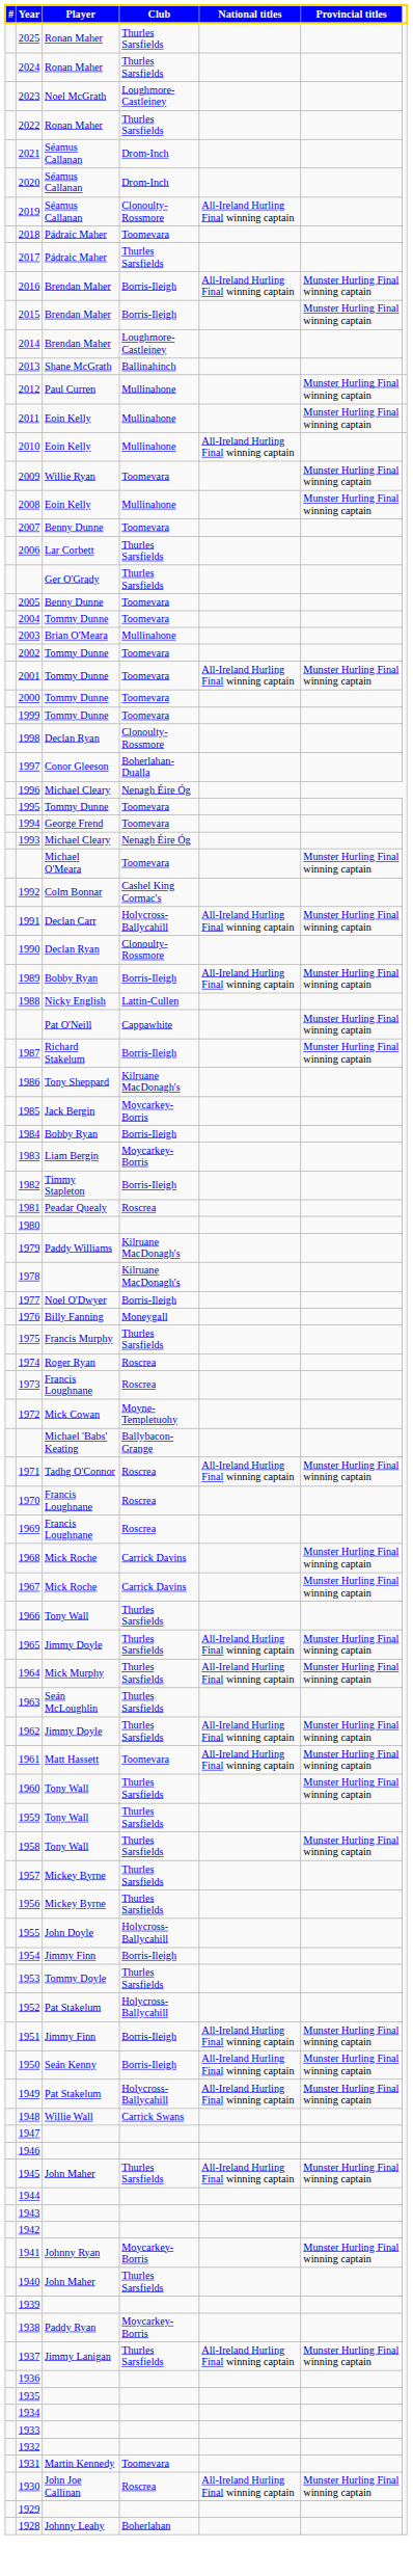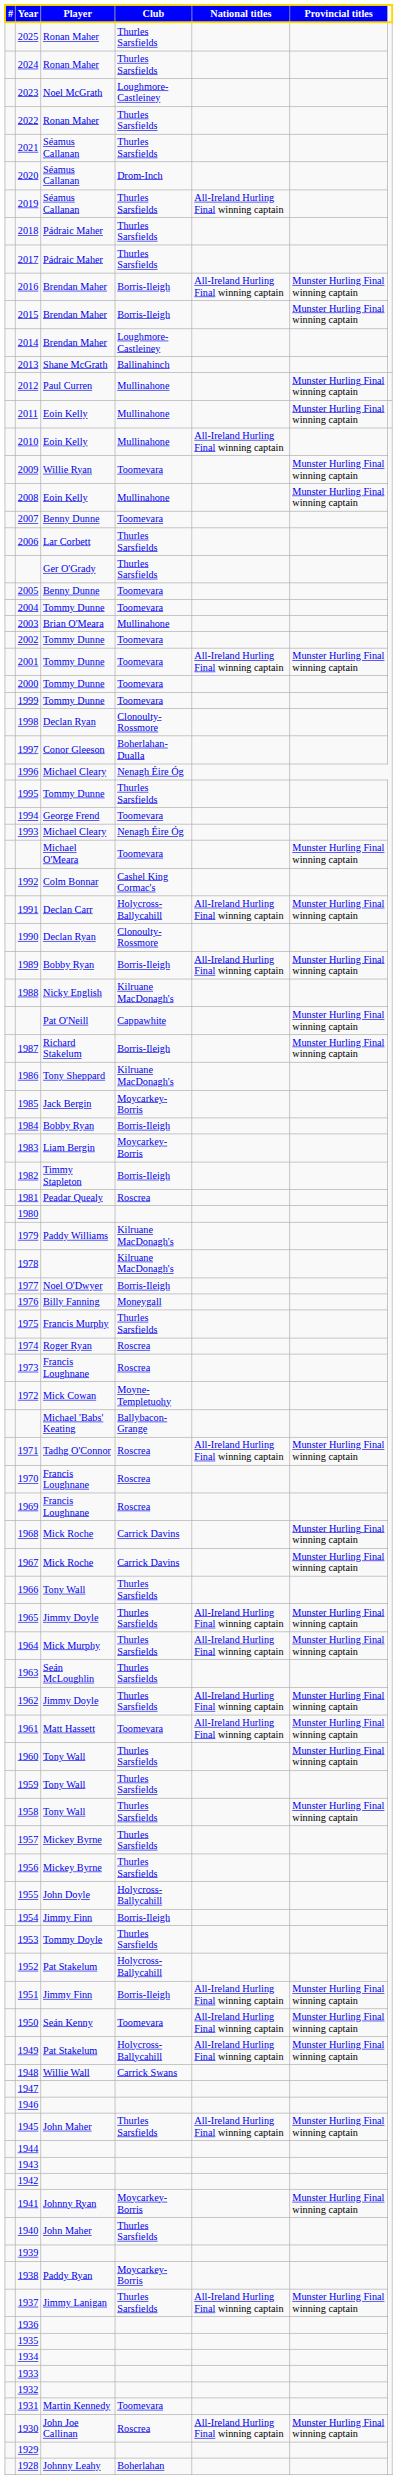 <table class="wikitable">
 <tr style="text-align:center;background:blue;color:white;border:3px solid gold;">
 <td><strong>#</strong></td>
 <td><strong>Year</strong></td>
 <td><strong>Player</strong></td>
 <td><strong>Club</strong></td>
 <td><strong>National titles</strong></td>
 <td><strong>Provincial titles</strong></td>
 </tr>
 <tr>
 <td></td>
 <td><a href='#'>2025</a></td>
 <td><a href='#'>Ronan Maher</a></td>
 <td><a href='#'>Thurles Sarsfields</a></td>
 <td></td>
 <td></td>
 </tr>
 <tr>
 <td></td>
 <td><a href='#'>2024</a></td>
 <td><a href='#'>Ronan Maher</a></td>
 <td><a href='#'>Thurles Sarsfields</a></td>
 <td></td>
 <td></td>
 </tr>
 <tr>
 <td></td>
 <td><a href='#'>2023</a></td>
 <td><a href='#'>Noel McGrath</a></td>
 <td><a href='#'>Loughmore-Castleiney</a></td>
 <td></td>
 <td></td>
 </tr>
 <tr>
 <td></td>
 <td><a href='#'>2022</a></td>
 <td><a href='#'>Ronan Maher</a></td>
 <td><a href='#'>Thurles Sarsfields</a></td>
 <td></td>
 <td></td>
 </tr>
 <tr>
 <td></td>
 <td><a href='#'>2021</a></td>
 <td><a href='#'>Séamus Callanan</a></td>
-<td><a href='#'>Drom-Inch</a></td>
+<td><a href='#'>Thurles Sarsfields</a></td>
 <td></td>
 <td></td>
 </tr>
 <tr>
 <td></td>
 <td><a href='#'>2020</a></td>
 <td><a href='#'>Séamus Callanan</a></td>
 <td><a href='#'>Drom-Inch</a></td>
 <td></td>
 <td></td>
 </tr>
 <tr>
 <td></td>
 <td><a href='#'>2019</a></td>
 <td><a href='#'>Séamus Callanan</a></td>
-<td><a href='#'>Clonoulty-Rossmore</a></td>
+<td><a href='#'>Thurles Sarsfields</a></td>
 <td><a href='#'>All-Ireland Hurling Final</a> winning captain</td>
 <td></td>
 </tr>
 <tr>
 <td></td>
 <td><a href='#'>2018</a></td>
 <td><a href='#'>Pádraic Maher</a></td>
-<td><a href='#'>Toomevara</a></td>
+<td><a href='#'>Thurles Sarsfields</a></td>
 <td></td>
 <td></td>
 </tr>
 <tr>
 <td></td>
 <td><a href='#'>2017</a></td>
 <td><a href='#'>Pádraic Maher</a></td>
 <td><a href='#'>Thurles Sarsfields</a></td>
 <td></td>
 <td></td>
 </tr>
 <tr>
 <td></td>
 <td><a href='#'>2016</a></td>
 <td><a href='#'>Brendan Maher</a></td>
 <td><a href='#'>Borris-Ileigh</a></td>
 <td><a href='#'>All-Ireland Hurling Final</a> winning captain</td>
 <td><a href='#'>Munster Hurling Final</a> winning captain</td>
 </tr>
 <tr>
 <td></td>
 <td><a href='#'>2015</a></td>
 <td><a href='#'>Brendan Maher</a></td>
 <td><a href='#'>Borris-Ileigh</a></td>
 <td></td>
 <td><a href='#'>Munster Hurling Final</a> winning captain</td>
 </tr>
 <tr>
 <td></td>
 <td><a href='#'>2014</a></td>
 <td><a href='#'>Brendan Maher</a></td>
 <td><a href='#'>Loughmore-Castleiney</a></td>
 <td></td>
 <td></td>
 </tr>
 <tr>
 <td></td>
 <td><a href='#'>2013</a></td>
 <td><a href='#'>Shane McGrath</a></td>
 <td><a href='#'>Ballinahinch</a></td>
 <td></td>
 <td></td>
 </tr>
 <tr>
 <td></td>
 <td><a href='#'>2012</a></td>
 <td><a href='#'>Paul Curren</a></td>
 <td><a href='#'>Mullinahone</a></td>
 <td></td>
 <td><a href='#'>Munster Hurling Final</a> winning captain</td>
 <td></td>
 </tr>
 <tr>
 <td></td>
 <td><a href='#'>2011</a></td>
 <td style="text-align:left;"><a href='#'>Eoin Kelly</a></td>
 <td><a href='#'>Mullinahone</a></td>
 <td></td>
 <td><a href='#'>Munster Hurling Final</a> winning captain</td>
 <td></td>
 </tr>
 <tr>
 <td></td>
 <td><a href='#'>2010</a></td>
 <td style="text-align:left;"><a href='#'>Eoin Kelly</a></td>
 <td><a href='#'>Mullinahone</a></td>
 <td><a href='#'>All-Ireland Hurling Final</a> winning captain</td>
 <td></td>
 </tr>
 <tr>
 <td></td>
 <td><a href='#'>2009</a></td>
 <td style="text-align:left;"><a href='#'>Willie Ryan</a></td>
 <td><a href='#'>Toomevara</a></td>
 <td></td>
 <td><a href='#'>Munster Hurling Final</a> winning captain</td>
 </tr>
 <tr>
 <td></td>
 <td><a href='#'>2008</a></td>
 <td style="text-align:left;"><a href='#'>Eoin Kelly</a></td>
 <td><a href='#'>Mullinahone</a></td>
 <td></td>
 <td><a href='#'>Munster Hurling Final</a> winning captain</td>
 </tr>
 <tr>
 <td></td>
 <td><a href='#'>2007</a></td>
 <td style="text-align:left;"><a href='#'>Benny Dunne</a></td>
 <td><a href='#'>Toomevara</a></td>
 <td></td>
 <td></td>
 </tr>
 <tr>
 <td></td>
 <td><a href='#'>2006</a></td>
 <td style="text-align:left;"><a href='#'>Lar Corbett</a></td>
 <td><a href='#'>Thurles Sarsfields</a></td>
 <td></td>
 <td></td>
 </tr>
 <tr>
 <td></td>
 <td></td>
 <td style="text-align:left;"><a href='#'>Ger O'Grady</a></td>
 <td><a href='#'>Thurles Sarsfields</a></td>
 <td></td>
 <td></td>
 </tr>
 <tr>
 <td></td>
 <td><a href='#'>2005</a></td>
 <td style="text-align:left;"><a href='#'>Benny Dunne</a></td>
 <td><a href='#'>Toomevara</a></td>
 <td></td>
 <td></td>
 </tr>
 <tr>
 <td></td>
 <td><a href='#'>2004</a></td>
 <td style="text-align:left;"><a href='#'>Tommy Dunne</a></td>
 <td><a href='#'>Toomevara</a></td>
 <td></td>
 <td></td>
 </tr>
 <tr>
 <td></td>
 <td><a href='#'>2003</a></td>
 <td style="text-align:left;"><a href='#'>Brian O'Meara</a></td>
 <td><a href='#'>Mullinahone</a></td>
 <td></td>
 <td></td>
 </tr>
 <tr>
 <td></td>
 <td><a href='#'>2002</a></td>
 <td style="text-align:left;"><a href='#'>Tommy Dunne</a></td>
 <td><a href='#'>Toomevara</a></td>
 <td></td>
 <td></td>
 </tr>
 <tr>
 <td></td>
 <td><a href='#'>2001</a></td>
 <td style="text-align:left;"><a href='#'>Tommy Dunne</a></td>
 <td><a href='#'>Toomevara</a></td>
 <td><a href='#'>All-Ireland Hurling Final</a> winning captain</td>
 <td><a href='#'>Munster Hurling Final</a> winning captain</td>
 </tr>
 <tr>
 <td></td>
 <td><a href='#'>2000</a></td>
 <td style="text-align:left;"><a href='#'>Tommy Dunne</a></td>
 <td><a href='#'>Toomevara</a></td>
 <td></td>
 <td></td>
 </tr>
 <tr>
 <td></td>
 <td><a href='#'>1999</a></td>
 <td style="text-align:left;"><a href='#'>Tommy Dunne</a></td>
 <td><a href='#'>Toomevara</a></td>
 <td></td>
 <td></td>
 </tr>
 <tr>
 <td></td>
 <td><a href='#'>1998</a></td>
 <td style="text-align:left;"><a href='#'>Declan Ryan</a></td>
 <td><a href='#'>Clonoulty-Rossmore</a></td>
 <td></td>
 <td></td>
 </tr>
 <tr>
 <td></td>
 <td><a href='#'>1997</a></td>
 <td style="text-align:left;"><a href='#'>Conor Gleeson</a></td>
 <td><a href='#'>Boherlahan-Dualla</a></td>
 <td></td>
 <td></td>
 </tr>
 <tr>
 <td></td>
 <td><a href='#'>1996</a></td>
 <td style="text-align:left;"><a href='#'>Michael Cleary</a></td>
 <td><a href='#'>Nenagh Éire Óg</a></td>
 <td></td>
 </tr>
 <tr>
 <td></td>
 <td><a href='#'>1995</a></td>
 <td style="text-align:left;"><a href='#'>Tommy Dunne</a></td>
-<td><a href='#'>Toomevara</a></td>
+<td><a href='#'>Thurles Sarsfields</a></td>
 <td></td>
 <td></td>
 </tr>
 <tr>
 <td></td>
 <td><a href='#'>1994</a></td>
 <td style="text-align:left;"><a href='#'>George Frend</a></td>
 <td><a href='#'>Toomevara</a></td>
 <td></td>
 <td></td>
 </tr>
 <tr>
 <td></td>
 <td><a href='#'>1993</a></td>
 <td style="text-align:left;"><a href='#'>Michael Cleary</a></td>
 <td><a href='#'>Nenagh Éire Óg</a></td>
 <td></td>
 <td></td>
 </tr>
 <tr>
 <td></td>
 <td></td>
 <td style="text-align:left;"><a href='#'>Michael O'Meara</a></td>
 <td><a href='#'>Toomevara</a></td>
 <td></td>
 <td><a href='#'>Munster Hurling Final</a> winning captain</td>
 </tr>
 <tr>
 <td></td>
 <td><a href='#'>1992</a></td>
 <td style="text-align:left;"><a href='#'>Colm Bonnar</a></td>
 <td><a href='#'>Cashel King Cormac's</a></td>
 <td></td>
 <td></td>
 </tr>
 <tr>
 <td></td>
 <td><a href='#'>1991</a></td>
 <td style="text-align:left;"><a href='#'>Declan Carr</a></td>
 <td><a href='#'>Holycross-Ballycahill</a></td>
 <td><a href='#'>All-Ireland Hurling Final</a> winning captain</td>
 <td><a href='#'>Munster Hurling Final</a> winning captain</td>
 </tr>
 <tr>
 <td></td>
 <td><a href='#'>1990</a></td>
 <td style="text-align:left;"><a href='#'>Declan Ryan</a></td>
 <td><a href='#'>Clonoulty-Rossmore</a></td>
 <td></td>
 <td></td>
 </tr>
 <tr>
 <td></td>
 <td><a href='#'>1989</a></td>
 <td style="text-align:left;"><a href='#'>Bobby Ryan</a></td>
 <td><a href='#'>Borris-Ileigh</a></td>
 <td><a href='#'>All-Ireland Hurling Final</a> winning captain</td>
 <td><a href='#'>Munster Hurling Final</a> winning captain</td>
 </tr>
 <tr>
 <td></td>
 <td><a href='#'>1988</a></td>
 <td style="text-align:left;"><a href='#'>Nicky English</a></td>
-<td><a href='#'>Lattin-Cullen</a></td>
+<td><a href='#'>Kilruane MacDonagh's</a></td>
 <td></td>
 <td></td>
 </tr>
 <tr>
 <td></td>
 <td></td>
 <td style="text-align:left;"><a href='#'>Pat O'Neill</a></td>
 <td><a href='#'>Cappawhite</a></td>
 <td></td>
 <td><a href='#'>Munster Hurling Final</a> winning captain</td>
 </tr>
 <tr>
 <td></td>
 <td><a href='#'>1987</a></td>
 <td style="text-align:left;"><a href='#'>Richard Stakelum</a></td>
 <td><a href='#'>Borris-Ileigh</a></td>
 <td></td>
 <td><a href='#'>Munster Hurling Final</a> winning captain</td>
 </tr>
 <tr>
 <td></td>
 <td><a href='#'>1986</a></td>
 <td style="text-align:left;"><a href='#'>Tony Sheppard</a></td>
 <td><a href='#'>Kilruane MacDonagh's</a></td>
 <td></td>
 <td></td>
 </tr>
 <tr>
 <td></td>
 <td><a href='#'>1985</a></td>
 <td style="text-align:left;"><a href='#'>Jack Bergin</a></td>
 <td><a href='#'>Moycarkey-Borris</a></td>
 <td></td>
 <td></td>
 </tr>
 <tr>
 <td></td>
 <td><a href='#'>1984</a></td>
 <td style="text-align:left;"><a href='#'>Bobby Ryan</a></td>
 <td><a href='#'>Borris-Ileigh</a></td>
 <td></td>
 <td></td>
 </tr>
 <tr>
 <td></td>
 <td><a href='#'>1983</a></td>
 <td style="text-align:left;"><a href='#'>Liam Bergin</a></td>
 <td><a href='#'>Moycarkey-Borris</a></td>
 <td></td>
 <td></td>
 </tr>
 <tr>
 <td></td>
 <td><a href='#'>1982</a></td>
 <td style="text-align:left;"><a href='#'>Timmy Stapleton</a></td>
 <td><a href='#'>Borris-Ileigh</a></td>
 <td></td>
 <td></td>
 </tr>
 <tr>
 <td></td>
 <td><a href='#'>1981</a></td>
 <td style="text-align:left;"><a href='#'>Peadar Quealy</a></td>
 <td><a href='#'>Roscrea</a></td>
 <td></td>
 <td></td>
 </tr>
 <tr>
 <td></td>
 <td><a href='#'>1980</a></td>
 <td style="text-align:left;"></td>
 <td></td>
 <td></td>
 <td></td>
 </tr>
 <tr>
 <td></td>
 <td><a href='#'>1979</a></td>
 <td style="text-align:left;"><a href='#'>Paddy Williams</a></td>
 <td><a href='#'>Kilruane MacDonagh's</a></td>
 <td></td>
 <td></td>
 </tr>
 <tr>
 <td></td>
 <td><a href='#'>1978</a></td>
 <td style="text-align:left;"></td>
 <td><a href='#'>Kilruane MacDonagh's</a></td>
 <td></td>
 <td></td>
 </tr>
 <tr>
 <td></td>
 <td><a href='#'>1977</a></td>
 <td style="text-align:left;"><a href='#'>Noel O'Dwyer</a></td>
 <td><a href='#'>Borris-Ileigh</a></td>
 <td></td>
 <td></td>
 </tr>
 <tr>
 <td></td>
 <td><a href='#'>1976</a></td>
 <td style="text-align:left;"><a href='#'>Billy Fanning</a></td>
 <td><a href='#'>Moneygall</a></td>
 <td></td>
 <td></td>
 </tr>
 <tr>
 <td></td>
 <td><a href='#'>1975</a></td>
 <td style="text-align:left;"><a href='#'>Francis Murphy</a></td>
 <td><a href='#'>Thurles Sarsfields</a></td>
 <td></td>
 <td></td>
 </tr>
 <tr>
 <td></td>
 <td><a href='#'>1974</a></td>
 <td style="text-align:left;"><a href='#'>Roger Ryan</a></td>
 <td><a href='#'>Roscrea</a></td>
 <td></td>
 <td></td>
 </tr>
 <tr>
 <td></td>
 <td><a href='#'>1973</a></td>
 <td style="text-align:left;"><a href='#'>Francis Loughnane</a></td>
 <td><a href='#'>Roscrea</a></td>
 <td></td>
 <td></td>
 </tr>
 <tr>
 <td></td>
 <td><a href='#'>1972</a></td>
 <td style="text-align:left;"><a href='#'>Mick Cowan</a></td>
 <td><a href='#'>Moyne-Templetuohy</a></td>
 <td></td>
 <td></td>
 </tr>
 <tr>
 <td></td>
 <td></td>
 <td style="text-align:left;"><a href='#'>Michael 'Babs' Keating</a></td>
 <td><a href='#'>Ballybacon-Grange</a></td>
 <td></td>
 <td></td>
 </tr>
 <tr>
 <td></td>
 <td><a href='#'>1971</a></td>
 <td style="text-align:left;"><a href='#'>Tadhg O'Connor</a></td>
 <td><a href='#'>Roscrea</a></td>
 <td><a href='#'>All-Ireland Hurling Final</a> winning captain</td>
 <td><a href='#'>Munster Hurling Final</a> winning captain</td>
 </tr>
 <tr>
 <td></td>
 <td><a href='#'>1970</a></td>
 <td style="text-align:left;"><a href='#'>Francis Loughnane</a></td>
 <td><a href='#'>Roscrea</a></td>
 <td></td>
 <td></td>
 </tr>
 <tr>
 <td></td>
 <td><a href='#'>1969</a></td>
 <td style="text-align:left;"><a href='#'>Francis Loughnane</a></td>
 <td><a href='#'>Roscrea</a></td>
 <td></td>
 <td></td>
 </tr>
 <tr>
 <td></td>
 <td><a href='#'>1968</a></td>
 <td style="text-align:left;"><a href='#'>Mick Roche</a></td>
 <td><a href='#'>Carrick Davins</a></td>
 <td></td>
 <td><a href='#'>Munster Hurling Final</a> winning captain</td>
 </tr>
 <tr>
 <td></td>
 <td><a href='#'>1967</a></td>
 <td style="text-align:left;"><a href='#'>Mick Roche</a></td>
 <td><a href='#'>Carrick Davins</a></td>
 <td></td>
 <td><a href='#'>Munster Hurling Final</a> winning captain</td>
 </tr>
 <tr>
 <td></td>
 <td><a href='#'>1966</a></td>
 <td style="text-align:left;"><a href='#'>Tony Wall</a></td>
 <td><a href='#'>Thurles Sarsfields</a></td>
 <td></td>
 <td></td>
 </tr>
 <tr>
 <td></td>
 <td><a href='#'>1965</a></td>
 <td style="text-align:left;"><a href='#'>Jimmy Doyle</a></td>
 <td><a href='#'>Thurles Sarsfields</a></td>
 <td><a href='#'>All-Ireland Hurling Final</a> winning captain</td>
 <td><a href='#'>Munster Hurling Final</a> winning captain</td>
 </tr>
 <tr>
 <td></td>
 <td><a href='#'>1964</a></td>
 <td style="text-align:left;"><a href='#'>Mick Murphy</a></td>
 <td><a href='#'>Thurles Sarsfields</a></td>
 <td><a href='#'>All-Ireland Hurling Final</a> winning captain</td>
 <td><a href='#'>Munster Hurling Final</a> winning captain</td>
 </tr>
 <tr>
 <td></td>
 <td><a href='#'>1963</a></td>
 <td style="text-align:left;"><a href='#'>Seán McLoughlin</a></td>
 <td><a href='#'>Thurles Sarsfields</a></td>
 <td></td>
 <td></td>
 </tr>
 <tr>
 <td></td>
 <td><a href='#'>1962</a></td>
 <td style="text-align:left;"><a href='#'>Jimmy Doyle</a></td>
 <td><a href='#'>Thurles Sarsfields</a></td>
 <td><a href='#'>All-Ireland Hurling Final</a> winning captain</td>
 <td><a href='#'>Munster Hurling Final</a> winning captain</td>
 </tr>
 <tr>
 <td></td>
 <td><a href='#'>1961</a></td>
 <td style="text-align:left;"><a href='#'>Matt Hassett</a></td>
 <td><a href='#'>Toomevara</a></td>
 <td><a href='#'>All-Ireland Hurling Final</a> winning captain</td>
 <td><a href='#'>Munster Hurling Final</a> winning captain</td>
 </tr>
 <tr>
 <td></td>
 <td><a href='#'>1960</a></td>
 <td style="text-align:left;"><a href='#'>Tony Wall</a></td>
 <td><a href='#'>Thurles Sarsfields</a></td>
 <td></td>
 <td><a href='#'>Munster Hurling Final</a> winning captain</td>
 </tr>
 <tr>
 <td></td>
 <td><a href='#'>1959</a></td>
 <td style="text-align:left;"><a href='#'>Tony Wall</a></td>
 <td><a href='#'>Thurles Sarsfields</a></td>
 <td></td>
 <td></td>
 </tr>
 <tr>
 <td></td>
 <td><a href='#'>1958</a></td>
 <td style="text-align:left;"><a href='#'>Tony Wall</a></td>
 <td><a href='#'>Thurles Sarsfields</a></td>
 <td></td>
 <td><a href='#'>Munster Hurling Final</a> winning captain</td>
 </tr>
 <tr>
 <td></td>
 <td><a href='#'>1957</a></td>
 <td style="text-align:left;"><a href='#'>Mickey Byrne</a></td>
 <td><a href='#'>Thurles Sarsfields</a></td>
 <td></td>
 <td></td>
 </tr>
 <tr>
 <td></td>
 <td><a href='#'>1956</a></td>
 <td style="text-align:left;"><a href='#'>Mickey Byrne</a></td>
 <td><a href='#'>Thurles Sarsfields</a></td>
 <td></td>
 <td></td>
 </tr>
 <tr>
 <td></td>
 <td><a href='#'>1955</a></td>
 <td style="text-align:left;"><a href='#'>John Doyle</a></td>
 <td><a href='#'>Holycross-Ballycahill</a></td>
 <td></td>
 <td></td>
 </tr>
 <tr>
 <td></td>
 <td><a href='#'>1954</a></td>
 <td style="text-align:left;"><a href='#'>Jimmy Finn</a></td>
 <td><a href='#'>Borris-Ileigh</a></td>
 <td></td>
 <td></td>
 </tr>
 <tr>
 <td></td>
 <td><a href='#'>1953</a></td>
 <td style="text-align:left;"><a href='#'>Tommy Doyle</a></td>
 <td><a href='#'>Thurles Sarsfields</a></td>
 <td></td>
 <td></td>
 </tr>
 <tr>
 <td></td>
 <td><a href='#'>1952</a></td>
 <td style="text-align:left;"><a href='#'>Pat Stakelum</a></td>
 <td><a href='#'>Holycross-Ballycahill</a></td>
 <td></td>
 <td></td>
 </tr>
 <tr>
 <td></td>
 <td><a href='#'>1951</a></td>
 <td style="text-align:left;"><a href='#'>Jimmy Finn</a></td>
 <td><a href='#'>Borris-Ileigh</a></td>
 <td><a href='#'>All-Ireland Hurling Final</a> winning captain</td>
 <td><a href='#'>Munster Hurling Final</a> winning captain</td>
 </tr>
 <tr>
 <td></td>
 <td><a href='#'>1950</a></td>
 <td style="text-align:left;"><a href='#'>Seán Kenny</a></td>
-<td><a href='#'>Borris-Ileigh</a></td>
+<td><a href='#'>Toomevara</a></td>
 <td><a href='#'>All-Ireland Hurling Final</a> winning captain</td>
 <td><a href='#'>Munster Hurling Final</a> winning captain</td>
 </tr>
 <tr>
 <td></td>
 <td><a href='#'>1949</a></td>
 <td style="text-align:left;"><a href='#'>Pat Stakelum</a></td>
 <td><a href='#'>Holycross-Ballycahill</a></td>
 <td><a href='#'>All-Ireland Hurling Final</a> winning captain</td>
 <td><a href='#'>Munster Hurling Final</a> winning captain</td>
 </tr>
 <tr>
 <td></td>
 <td><a href='#'>1948</a></td>
 <td style="text-align:left;"><a href='#'>Willie Wall</a></td>
 <td><a href='#'>Carrick Swans</a></td>
 <td></td>
 <td></td>
 </tr>
 <tr>
 <td></td>
 <td><a href='#'>1947</a></td>
 <td style="text-align:left;"></td>
 <td></td>
 <td></td>
 <td></td>
 </tr>
 <tr>
 <td></td>
 <td><a href='#'>1946</a></td>
 <td style="text-align:left;"></td>
 <td></td>
 <td></td>
 <td></td>
 </tr>
 <tr>
 <td></td>
 <td><a href='#'>1945</a></td>
 <td style="text-align:left;"><a href='#'>John Maher</a></td>
 <td><a href='#'>Thurles Sarsfields</a></td>
 <td><a href='#'>All-Ireland Hurling Final</a> winning captain</td>
 <td><a href='#'>Munster Hurling Final</a> winning captain</td>
 </tr>
 <tr>
 <td></td>
 <td><a href='#'>1944</a></td>
 <td style="text-align:left;"></td>
 <td></td>
 <td></td>
 <td></td>
 </tr>
 <tr>
 <td></td>
 <td><a href='#'>1943</a></td>
 <td style="text-align:left;"></td>
 <td></td>
 <td></td>
 <td></td>
 </tr>
 <tr>
 <td></td>
 <td><a href='#'>1942</a></td>
 <td style="text-align:left;"></td>
 <td></td>
 <td></td>
 <td></td>
 </tr>
 <tr>
 <td></td>
 <td><a href='#'>1941</a></td>
 <td style="text-align:left;"><a href='#'>Johnny Ryan</a></td>
 <td><a href='#'>Moycarkey-Borris</a></td>
 <td></td>
 <td><a href='#'>Munster Hurling Final</a> winning captain</td>
 </tr>
 <tr>
 <td></td>
 <td><a href='#'>1940</a></td>
 <td style="text-align:left;"><a href='#'>John Maher</a></td>
 <td><a href='#'>Thurles Sarsfields</a></td>
 <td></td>
 <td></td>
 </tr>
 <tr>
 <td></td>
 <td><a href='#'>1939</a></td>
 <td style="text-align:left;"></td>
 <td></td>
 <td></td>
 <td></td>
 </tr>
 <tr>
 <td></td>
 <td><a href='#'>1938</a></td>
 <td style="text-align:left;"><a href='#'>Paddy Ryan</a></td>
 <td><a href='#'>Moycarkey-Borris</a></td>
 <td></td>
 <td></td>
 </tr>
 <tr>
 <td></td>
 <td><a href='#'>1937</a></td>
 <td style="text-align:left;"><a href='#'>Jimmy Lanigan</a></td>
 <td><a href='#'>Thurles Sarsfields</a></td>
 <td><a href='#'>All-Ireland Hurling Final</a> winning captain</td>
 <td><a href='#'>Munster Hurling Final</a> winning captain</td>
 </tr>
 <tr>
 <td></td>
 <td><a href='#'>1936</a></td>
 <td style="text-align:left;"></td>
 <td></td>
 <td></td>
 <td></td>
 </tr>
 <tr>
 <td></td>
 <td><a href='#'>1935</a></td>
 <td style="text-align:left;"></td>
 <td></td>
 <td></td>
 <td></td>
 </tr>
 <tr>
 <td></td>
 <td><a href='#'>1934</a></td>
 <td style="text-align:left;"></td>
 <td></td>
 <td></td>
 <td></td>
 </tr>
 <tr>
 <td></td>
 <td><a href='#'>1933</a></td>
 <td style="text-align:left;"></td>
 <td></td>
 <td></td>
 <td></td>
 </tr>
 <tr>
 <td></td>
 <td><a href='#'>1932</a></td>
 <td style="text-align:left;"></td>
 <td></td>
 <td></td>
 <td></td>
 </tr>
 <tr>
 <td></td>
 <td><a href='#'>1931</a></td>
 <td style="text-align:left;"><a href='#'>Martin Kennedy</a></td>
 <td><a href='#'>Toomevara</a></td>
 <td></td>
 <td></td>
 </tr>
 <tr>
 <td></td>
 <td><a href='#'>1930</a></td>
 <td style="text-align:left;"><a href='#'>John Joe Callinan</a></td>
 <td><a href='#'>Roscrea</a></td>
 <td><a href='#'>All-Ireland Hurling Final</a> winning captain</td>
 <td><a href='#'>Munster Hurling Final</a> winning captain</td>
 </tr>
 <tr>
 <td></td>
 <td><a href='#'>1929</a></td>
 <td style="text-align:left;"></td>
 <td></td>
 <td></td>
 <td></td>
 </tr>
 <tr>
 <td></td>
 <td><a href='#'>1928</a></td>
 <td style="text-align:left;"><a href='#'>Johnny Leahy</a></td>
 <td><a href='#'>Boherlahan</a></td>
 <td></td>
 <td></td>
 </tr>
 </table>
